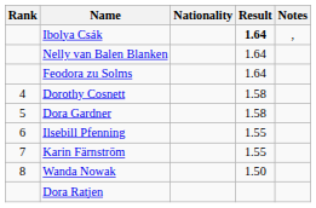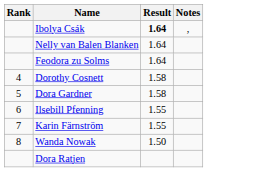 <table class="wikitable sortable" style="text-align:center">
 <tr>
 <th>Rank</th>
 <th>Name</th>
-<th>Nationality</th>
 <th>Result</th>
 <th>Notes</th>
 </tr>
 <tr>
 <td></td>
 <td align=left><a href='#'>Ibolya Csák</a></td>
-<td align=left></td>
 <td><strong>1.64</strong></td>
 <td>, </td>
 </tr>
 <tr>
 <td></td>
 <td align=left><a href='#'>Nelly van Balen Blanken</a></td>
-<td align=left></td>
 <td>1.64</td>
 <td></td>
 </tr>
 <tr>
 <td></td>
 <td align=left><a href='#'>Feodora zu Solms</a></td>
-<td align=left></td>
 <td>1.64</td>
 <td></td>
 </tr>
 <tr>
 <td>4</td>
 <td align=left><a href='#'>Dorothy Cosnett</a></td>
-<td align=left></td>
 <td>1.58</td>
 <td></td>
 </tr>
 <tr>
 <td>5</td>
 <td align=left><a href='#'>Dora Gardner</a></td>
-<td align=left></td>
 <td>1.58</td>
 <td></td>
 </tr>
 <tr>
 <td>6</td>
 <td align=left><a href='#'>Ilsebill Pfenning</a></td>
-<td align=left></td>
 <td>1.55</td>
 <td></td>
 </tr>
 <tr>
 <td>7</td>
 <td align=left><a href='#'>Karin Färnström</a></td>
-<td align=left></td>
 <td>1.55</td>
 <td></td>
 </tr>
 <tr>
 <td>8</td>
 <td align=left><a href='#'>Wanda Nowak</a></td>
-<td align=left></td>
 <td>1.50</td>
 <td></td>
 </tr>
 <tr>
 <td></td>
 <td align=left><a href='#'>Dora Ratjen</a></td>
-<td align=left></td>
 <td></td>
 <td></td>
 </tr>
 </table>
